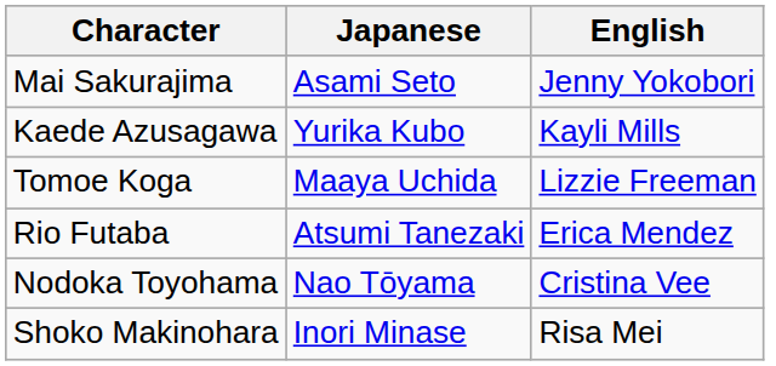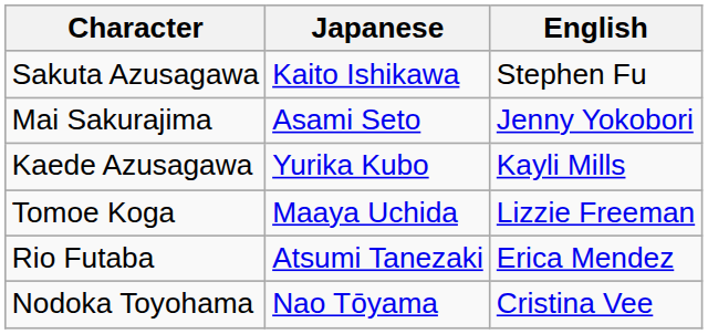 <table class="wikitable sortable">
 <tr>
 <th>Character</th>
 <th>Japanese</th>
 <th>English</th>
+</tr>
+<tr>
+<td>Sakuta Azusagawa</td>
+<td><a href='#'>Kaito Ishikawa</a></td>
+<td>Stephen Fu</td>
 </tr>
 <tr>
 <td>Mai Sakurajima</td>
 <td><a href='#'>Asami Seto</a></td>
 <td><a href='#'>Jenny Yokobori</a></td>
 </tr>
 <tr>
 <td>Kaede Azusagawa</td>
 <td><a href='#'>Yurika Kubo</a></td>
 <td><a href='#'>Kayli Mills</a></td>
 </tr>
 <tr>
 <td>Tomoe Koga</td>
 <td><a href='#'>Maaya Uchida</a></td>
 <td><a href='#'>Lizzie Freeman</a></td>
 </tr>
 <tr>
 <td>Rio Futaba</td>
 <td><a href='#'>Atsumi Tanezaki</a></td>
 <td><a href='#'>Erica Mendez</a></td>
 </tr>
 <tr>
 <td>Nodoka Toyohama</td>
 <td><a href='#'>Nao Tōyama</a></td>
 <td><a href='#'>Cristina Vee</a></td>
 </tr>
-<tr>
-<td>Shoko Makinohara</td>
-<td><a href='#'>Inori Minase</a></td>
-<td>Risa Mei</td>
-</tr>
 </table>
